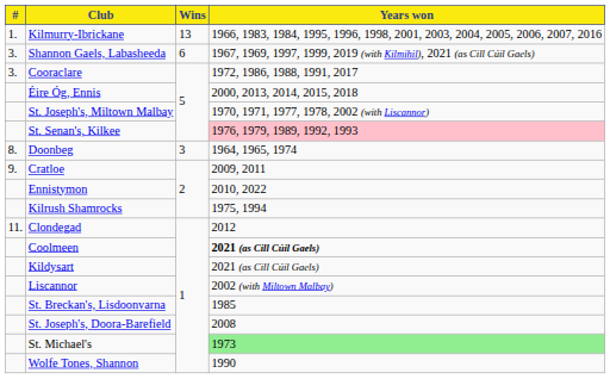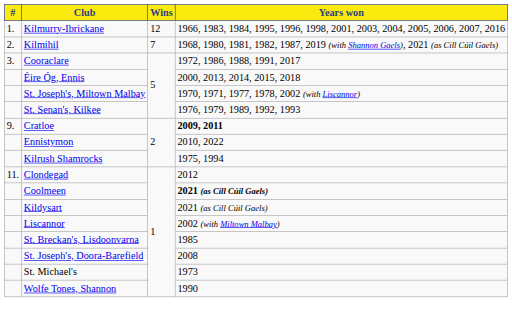 <table class="wikitable">
 <tr>
 <th style="background:#FBEA0E;color:#2D3E82;border:1px solid #2D3E82">#</th>
 <th style="background:#FBEA0E;color:#2D3E82;border:1px solid #2D3E82">Club</th>
 <th style="background:#FBEA0E;color:#2D3E82;border:1px solid #2D3E82">Wins</th>
 <th style="background:#FBEA0E;color:#2D3E82;border:1px solid #2D3E82">Years won</th>
 </tr>
 <tr>
 <td>1.</td>
 <td> <a href='#'>Kilmurry-Ibrickane</a></td>
-<td>13</td>
+<td>12</td>
 <td>1966, 1983, 1984, 1995, 1996, 1998, 2001, 2003, 2004, 2005, 2006, 2007, 2016</td>
 </tr>
 <tr>
-<td>3.</td>
-<td> <a href='#'>Shannon Gaels, Labasheeda</a></td>
-<td>6</td>
-<td>1967, 1969, 1997, 1999, 2019 <em><small>(with <a href='#'>Kilmihil</a>)</small></em>, 2021 <em><small>(as Cill Cúil Gaels)</small></em></td>
+<td>2.</td>
+<td> <a href='#'>Kilmihil</a></td>
+<td>7</td>
+<td>1968, 1980, 1981, 1982, 1987, 2019 <em><small>(with <a href='#'>Shannon Gaels</a>)</small></em>, 2021 <em><small>(as Cill Cúil Gaels)</small></em></td>
 </tr>
 <tr>
 <td>3.</td>
 <td> <a href='#'>Cooraclare</a></td>
 <td rowspan=4>5</td>
 <td>1972, 1986, 1988, 1991, 2017</td>
 </tr>
 <tr>
 <td></td>
 <td> <a href='#'>Éire Óg, Ennis</a></td>
 <td>2000, 2013, 2014, 2015, 2018</td>
 </tr>
 <tr>
 <td></td>
 <td> <a href='#'>St. Joseph's, Miltown Malbay</a></td>
 <td>1970, 1971, 1977, 1978, 2002 <em><small>(with <a href='#'>Liscannor</a>)</small></em></td>
 </tr>
 <tr>
 <td></td>
 <td> <a href='#'>St. Senan's, Kilkee</a></td>
-<td style="background: pink;">1976, 1979, 1989, 1992, 1993</td>
-</tr>
-<tr>
-<td>8.</td>
-<td> <a href='#'>Doonbeg</a></td>
-<td>3</td>
-<td>1964, 1965, 1974</td>
+<td>1976, 1979, 1989, 1992, 1993</td>
 </tr>
 <tr>
 <td>9.</td>
 <td> <a href='#'>Cratloe</a></td>
 <td rowspan=3>2</td>
-<td>2009, 2011</td>
+<td><strong>2009, 2011</strong></td>
 </tr>
 <tr>
 <td></td>
 <td> <a href='#'>Ennistymon</a></td>
 <td>2010, 2022</td>
 </tr>
 <tr>
 <td></td>
 <td> <a href='#'>Kilrush Shamrocks</a></td>
 <td>1975, 1994</td>
 </tr>
 <tr>
 <td>11.</td>
 <td> <a href='#'>Clondegad</a></td>
 <td rowspan=8>1</td>
 <td>2012</td>
 </tr>
 <tr>
 <td></td>
 <td> <a href='#'>Coolmeen</a></td>
 <td><strong>2021 <em><small>(as Cill Cúil Gaels)</small></em></strong></td>
 </tr>
 <tr>
 <td></td>
 <td> <a href='#'>Kildysart</a></td>
 <td>2021 <em><small>(as Cill Cúil Gaels)</small></em></td>
 </tr>
 <tr>
 <td></td>
 <td> <a href='#'>Liscannor</a></td>
 <td>2002 <em><small>(with <a href='#'>Miltown Malbay</a>)</small></em></td>
 </tr>
 <tr>
 <td></td>
 <td> <a href='#'>St. Breckan's, Lisdoonvarna</a></td>
 <td>1985</td>
 </tr>
 <tr>
 <td></td>
 <td> <a href='#'>St. Joseph's, Doora-Barefield</a></td>
 <td>2008</td>
 </tr>
 <tr>
 <td></td>
 <td>St. Michael's</td>
-<td style="background: lightgreen;">1973</td>
+<td>1973</td>
 </tr>
 <tr>
 <td></td>
 <td> <a href='#'>Wolfe Tones, Shannon</a></td>
 <td>1990</td>
 </tr>
 </table>
